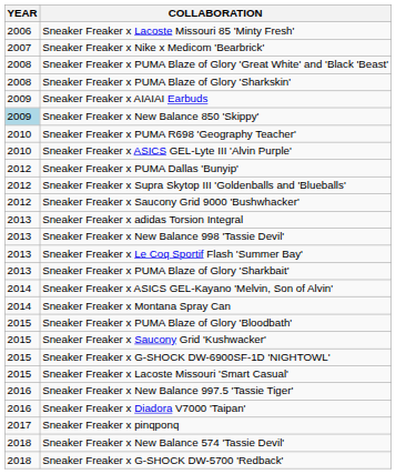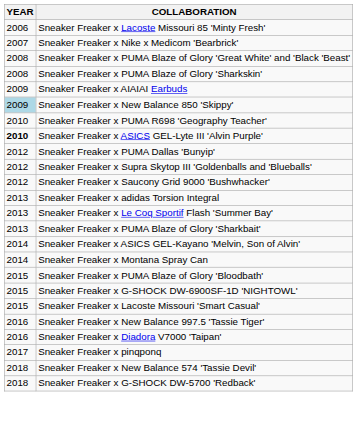 <table class="wikitable">
 <tr>
 <th>YEAR</th>
 <th>COLLABORATION</th>
 </tr>
 <tr>
 <td>2006</td>
 <td>Sneaker Freaker x <a href='#'>Lacoste</a> Missouri 85 'Minty Fresh'</td>
 </tr>
 <tr>
 <td>2007</td>
 <td>Sneaker Freaker x Nike x Medicom 'Bearbrick'</td>
 </tr>
 <tr>
 <td>2008</td>
 <td>Sneaker Freaker x PUMA Blaze of Glory 'Great White' and 'Black 'Beast'</td>
 </tr>
 <tr>
 <td>2008</td>
 <td>Sneaker Freaker x PUMA Blaze of Glory 'Sharkskin'</td>
 </tr>
 <tr>
 <td>2009</td>
 <td>Sneaker Freaker x AIAIAI <a href='#'>Earbuds</a></td>
 </tr>
 <tr>
 <td style="background: lightblue;">2009</td>
 <td>Sneaker Freaker x New Balance 850 'Skippy'</td>
 </tr>
 <tr>
 <td>2010</td>
 <td>Sneaker Freaker x PUMA R698 'Geography Teacher'</td>
 </tr>
 <tr>
-<td>2010</td>
+<td><strong>2010</strong></td>
 <td>Sneaker Freaker x <a href='#'>ASICS</a> GEL-Lyte III 'Alvin Purple'</td>
 </tr>
 <tr>
 <td>2012</td>
 <td>Sneaker Freaker x PUMA Dallas 'Bunyip'</td>
 </tr>
 <tr>
 <td>2012</td>
 <td>Sneaker Freaker x Supra Skytop III 'Goldenballs and 'Blueballs'</td>
 </tr>
 <tr>
 <td>2012</td>
 <td>Sneaker Freaker x Saucony Grid 9000 'Bushwhacker'</td>
 </tr>
 <tr>
 <td>2013</td>
 <td>Sneaker Freaker x adidas Torsion Integral</td>
 </tr>
 <tr>
 <td>2013</td>
-<td>Sneaker Freaker x New Balance 998 'Tassie Devil'</td>
-</tr>
-<tr>
-<td>2013</td>
 <td>Sneaker Freaker x <a href='#'>Le Coq Sportif</a> Flash 'Summer Bay'</td>
 </tr>
 <tr>
 <td>2013</td>
 <td>Sneaker Freaker x PUMA Blaze of Glory 'Sharkbait'</td>
 </tr>
 <tr>
 <td>2014</td>
 <td>Sneaker Freaker x ASICS GEL-Kayano 'Melvin, Son of Alvin'</td>
 </tr>
 <tr>
 <td>2014</td>
 <td>Sneaker Freaker x Montana Spray Can</td>
 </tr>
 <tr>
 <td>2015</td>
 <td>Sneaker Freaker x PUMA Blaze of Glory 'Bloodbath'</td>
-</tr>
-<tr>
-<td>2015</td>
-<td>Sneaker Freaker x <a href='#'>Saucony</a> Grid 'Kushwacker'</td>
 </tr>
 <tr>
 <td>2015</td>
 <td>Sneaker Freaker x G-SHOCK DW-6900SF-1D 'NIGHTOWL'</td>
 </tr>
 <tr>
 <td>2015</td>
 <td>Sneaker Freaker x Lacoste Missouri 'Smart Casual'</td>
 </tr>
 <tr>
 <td>2016</td>
 <td>Sneaker Freaker x New Balance 997.5 'Tassie Tiger'</td>
 </tr>
 <tr>
 <td>2016</td>
 <td>Sneaker Freaker x <a href='#'>Diadora</a> V7000 'Taipan'</td>
 </tr>
 <tr>
 <td>2017</td>
 <td>Sneaker Freaker x pinqponq</td>
 </tr>
 <tr>
 <td>2018</td>
 <td>Sneaker Freaker x New Balance 574 'Tassie Devil'</td>
 </tr>
 <tr>
 <td>2018</td>
 <td>Sneaker Freaker x G-SHOCK DW-5700 'Redback'</td>
 </tr>
 </table>
